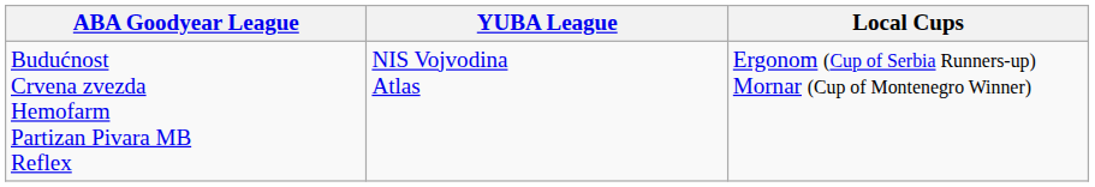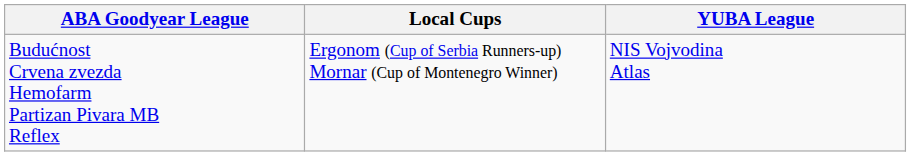 <table class=wikitable width=60%>
 <tr>
 <th width=13%><a href='#'>ABA Goodyear League</a></th>
+<th width=13%>Local Cups</th>
 <th width=13%><a href='#'>YUBA League</a></th>
-<th width=13%>Local Cups</th>
 </tr>
 <tr valign=top>
 <td><a href='#'>Budućnost</a><br><a href='#'>Crvena zvezda</a><br><a href='#'>Hemofarm</a><br><a href='#'>Partizan Pivara MB</a><br><a href='#'>Reflex</a></td>
+<td><a href='#'>Ergonom</a> <small>(<a href='#'>Cup of Serbia</a> Runners-up)</small><br><a href='#'>Mornar</a> <small>(Cup of Montenegro Winner)</small></td>
 <td><a href='#'>NIS Vojvodina</a><br><a href='#'>Atlas</a></td>
-<td><a href='#'>Ergonom</a> <small>(<a href='#'>Cup of Serbia</a> Runners-up)</small><br><a href='#'>Mornar</a> <small>(Cup of Montenegro Winner)</small></td>
 </tr>
 </table>
